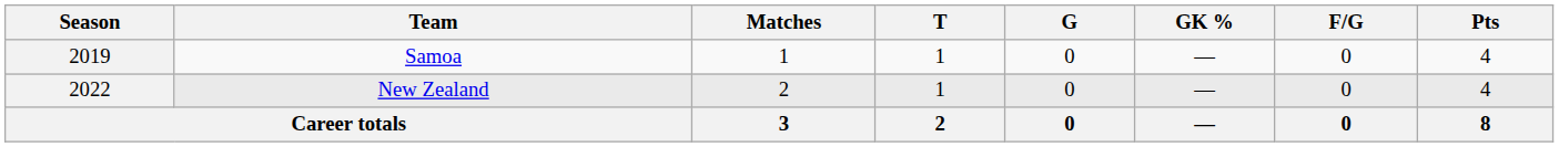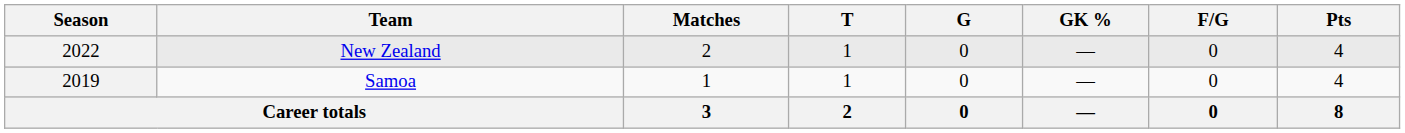 <table class="wikitable sortable"  style="font-size:90%; text-align:center; width:85%;">
 <tr>
 <th width=2%>Season</th>
 <th width=8%>Team</th>
 <th width=2%>Matches</th>
 <th width=2%>T</th>
 <th width=2%>G</th>
 <th width=2%>GK %</th>
 <th width=2%>F/G</th>
 <th width=2%>Pts</th>
 </tr>
-<tr>
-<th scope="row" style="text-align:center; font-weight:normal">2019</th>
-<td style="text-align:center;"> <a href='#'>Samoa</a></td>
-<td>1</td>
+<tr style="background:#eaeaea;">
+<th scope="row" style="text-align:center; font-weight:normal">2022</th>
+<td style="text-align:center;"> <a href='#'>New Zealand</a></td>
+<td>2</td>
 <td>1</td>
 <td>0</td>
 <td>—</td>
 <td>0</td>
 <td>4</td>
 </tr>
-<tr style="background:#eaeaea;">
-<th scope="row" style="text-align:center; font-weight:normal">2022</th>
-<td style="text-align:center;"> <a href='#'>New Zealand</a></td>
-<td>2</td>
+<tr>
+<th scope="row" style="text-align:center; font-weight:normal">2019</th>
+<td style="text-align:center;"> <a href='#'>Samoa</a></td>
+<td>1</td>
 <td>1</td>
 <td>0</td>
 <td>—</td>
 <td>0</td>
 <td>4</td>
 </tr>
 <tr class="sortbottom">
 <th colspan="2">Career totals</th>
 <th>3</th>
 <th>2</th>
 <th>0</th>
 <th>—</th>
 <th>0</th>
 <th>8</th>
 </tr>
 </table>
